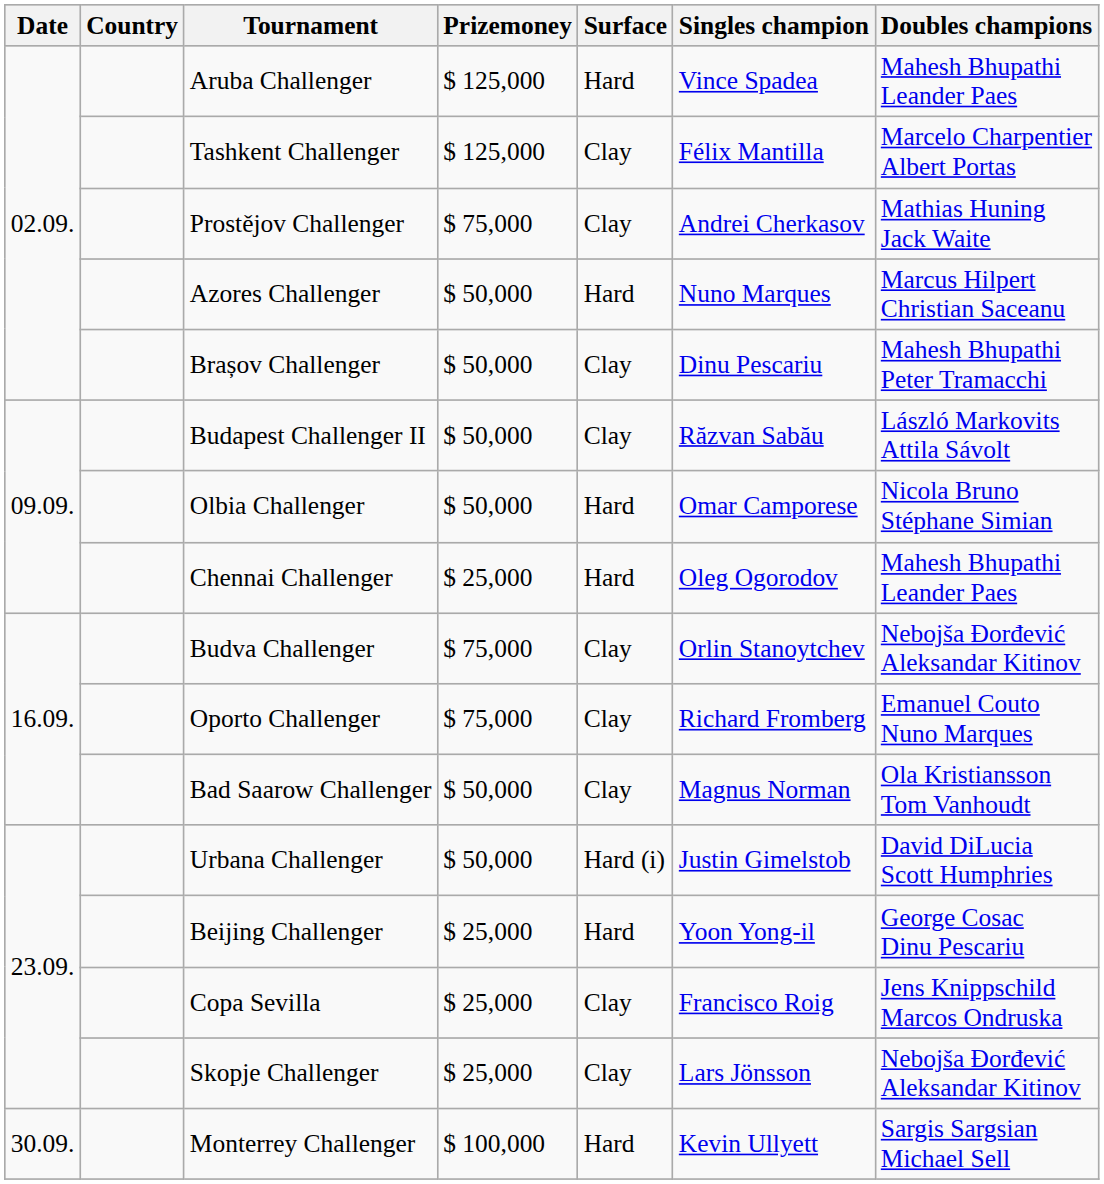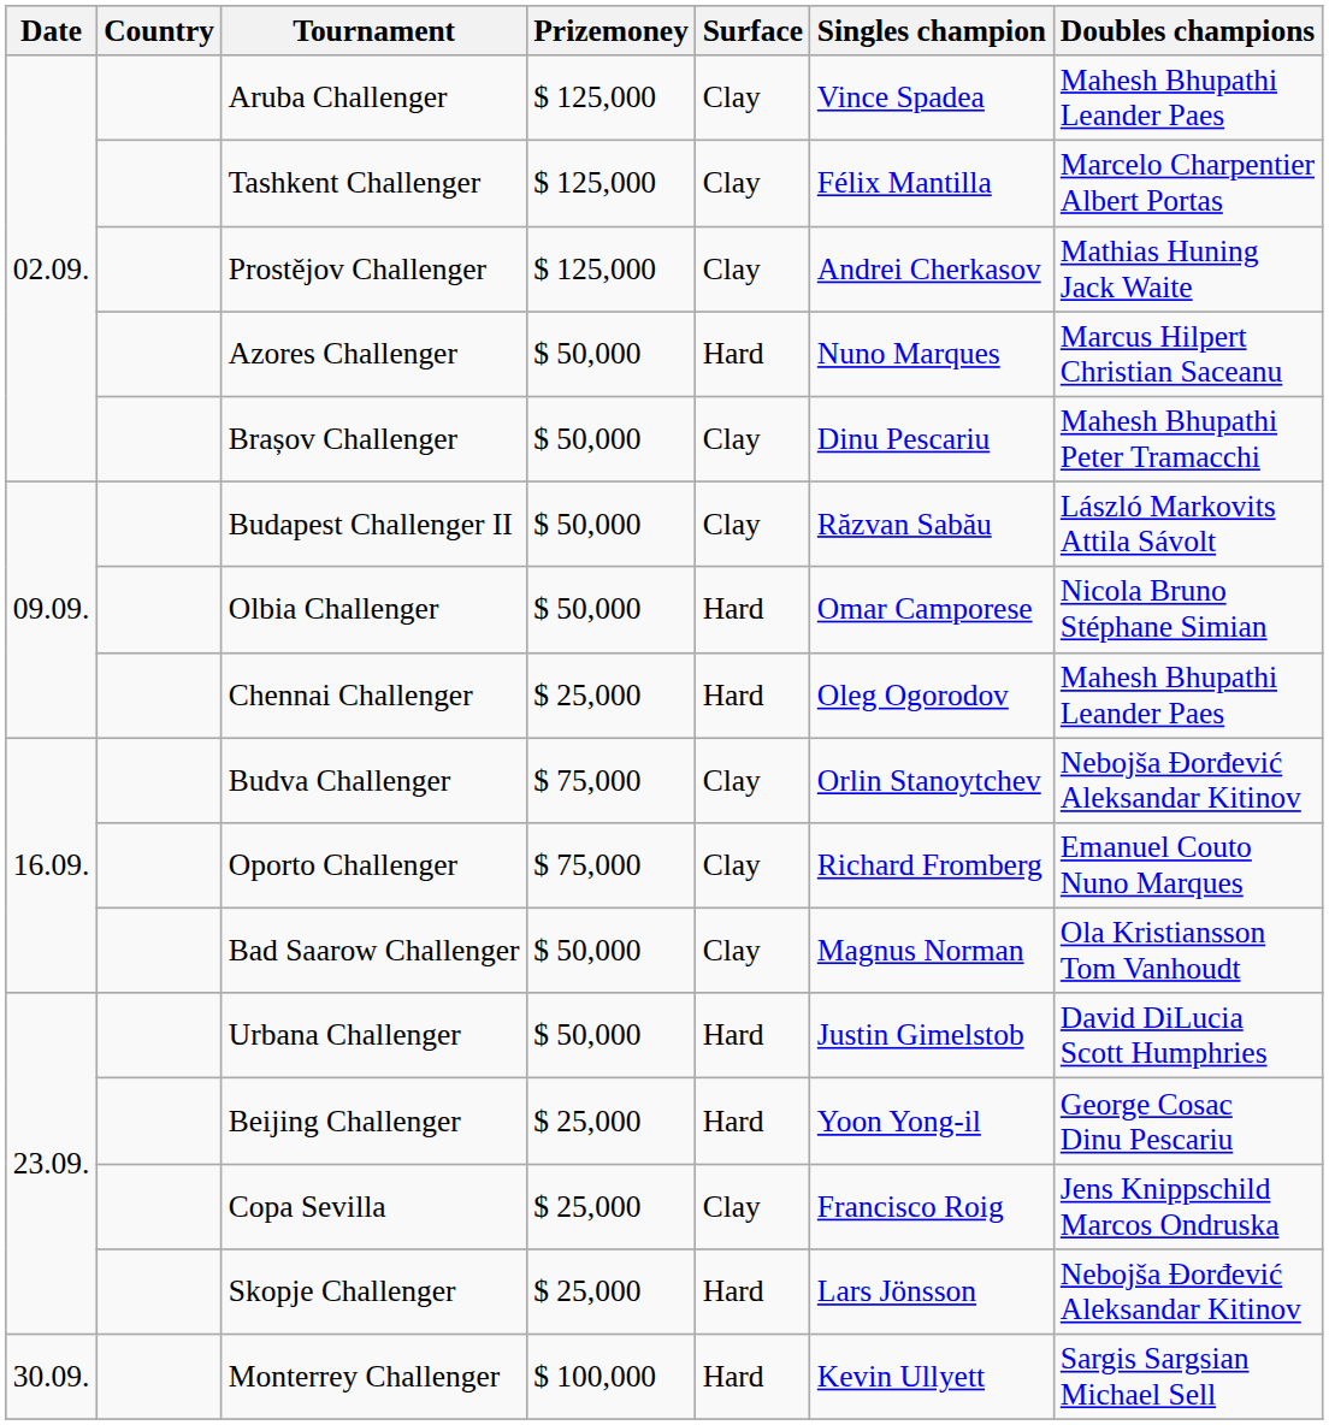 <table class="sortable wikitable" style=font-size:97%>
 <tr>
 <th>Date</th>
 <th>Country</th>
 <th>Tournament</th>
 <th>Prizemoney</th>
 <th>Surface</th>
 <th>Singles champion</th>
 <th>Doubles champions</th>
 </tr>
 <tr>
 <td rowspan="5">02.09.</td>
 <td></td>
 <td>Aruba Challenger</td>
 <td>$ 125,000</td>
-<td>Hard</td>
+<td>Clay</td>
 <td> <a href='#'>Vince Spadea</a></td>
 <td> <a href='#'>Mahesh Bhupathi</a><br> <a href='#'>Leander Paes</a></td>
 </tr>
 <tr>
 <td></td>
 <td>Tashkent Challenger</td>
 <td>$ 125,000</td>
 <td>Clay</td>
 <td> <a href='#'>Félix Mantilla</a></td>
 <td> <a href='#'>Marcelo Charpentier</a><br> <a href='#'>Albert Portas</a></td>
 </tr>
 <tr>
 <td></td>
 <td>Prostějov Challenger</td>
-<td>$ 75,000</td>
+<td>$ 125,000</td>
 <td>Clay</td>
 <td> <a href='#'>Andrei Cherkasov</a></td>
 <td> <a href='#'>Mathias Huning</a> <br>  <a href='#'>Jack Waite</a></td>
 </tr>
 <tr>
 <td></td>
 <td>Azores Challenger</td>
 <td>$ 50,000</td>
 <td>Hard</td>
 <td> <a href='#'>Nuno Marques</a></td>
 <td> <a href='#'>Marcus Hilpert</a><br> <a href='#'>Christian Saceanu</a></td>
 </tr>
 <tr>
 <td></td>
 <td>Brașov Challenger</td>
 <td>$ 50,000</td>
 <td>Clay</td>
 <td> <a href='#'>Dinu Pescariu</a></td>
 <td> <a href='#'>Mahesh Bhupathi</a><br> <a href='#'>Peter Tramacchi</a></td>
 </tr>
 <tr>
 <td rowspan="3">09.09.</td>
 <td></td>
 <td>Budapest Challenger II</td>
 <td>$ 50,000</td>
 <td>Clay</td>
 <td> <a href='#'>Răzvan Sabău</a></td>
 <td> <a href='#'>László Markovits</a><br> <a href='#'>Attila Sávolt</a></td>
 </tr>
 <tr>
 <td></td>
 <td>Olbia Challenger</td>
 <td>$ 50,000</td>
 <td>Hard</td>
 <td> <a href='#'>Omar Camporese</a></td>
 <td> <a href='#'>Nicola Bruno</a><br> <a href='#'>Stéphane Simian</a></td>
 </tr>
 <tr>
 <td></td>
 <td>Chennai Challenger</td>
 <td>$ 25,000</td>
 <td>Hard</td>
 <td> <a href='#'>Oleg Ogorodov</a></td>
 <td> <a href='#'>Mahesh Bhupathi</a><br> <a href='#'>Leander Paes</a></td>
 </tr>
 <tr>
 <td rowspan="3">16.09.</td>
 <td></td>
 <td>Budva Challenger</td>
 <td>$ 75,000</td>
 <td>Clay</td>
 <td> <a href='#'>Orlin Stanoytchev</a></td>
 <td> <a href='#'>Nebojša Đorđević</a><br> <a href='#'>Aleksandar Kitinov</a></td>
 </tr>
 <tr>
 <td></td>
 <td>Oporto Challenger</td>
 <td>$ 75,000</td>
 <td>Clay</td>
 <td> <a href='#'>Richard Fromberg</a></td>
 <td> <a href='#'>Emanuel Couto</a><br> <a href='#'>Nuno Marques</a></td>
 </tr>
 <tr>
 <td></td>
 <td>Bad Saarow Challenger</td>
 <td>$ 50,000</td>
 <td>Clay</td>
 <td> <a href='#'>Magnus Norman</a></td>
 <td> <a href='#'>Ola Kristiansson</a><br> <a href='#'>Tom Vanhoudt</a></td>
 </tr>
 <tr>
 <td rowspan="4">23.09.</td>
 <td></td>
 <td>Urbana Challenger</td>
 <td>$ 50,000</td>
-<td>Hard (i)</td>
+<td>Hard</td>
 <td> <a href='#'>Justin Gimelstob</a></td>
 <td> <a href='#'>David DiLucia</a><br> <a href='#'>Scott Humphries</a></td>
 </tr>
 <tr>
 <td></td>
 <td>Beijing Challenger</td>
 <td>$ 25,000</td>
 <td>Hard</td>
 <td> <a href='#'>Yoon Yong-il</a></td>
 <td> <a href='#'>George Cosac</a><br>  <a href='#'>Dinu Pescariu</a></td>
 </tr>
 <tr>
 <td></td>
 <td>Copa Sevilla</td>
 <td>$ 25,000</td>
 <td>Clay</td>
 <td> <a href='#'>Francisco Roig</a></td>
 <td> <a href='#'>Jens Knippschild</a><br> <a href='#'>Marcos Ondruska</a></td>
 </tr>
 <tr>
 <td></td>
 <td>Skopje Challenger</td>
 <td>$ 25,000</td>
-<td>Clay</td>
+<td>Hard</td>
 <td> <a href='#'>Lars Jönsson</a></td>
 <td> <a href='#'>Nebojša Đorđević</a><br> <a href='#'>Aleksandar Kitinov</a></td>
 </tr>
 <tr>
 <td>30.09.</td>
 <td></td>
 <td>Monterrey Challenger</td>
 <td>$ 100,000</td>
 <td>Hard</td>
 <td> <a href='#'>Kevin Ullyett</a></td>
 <td> <a href='#'>Sargis Sargsian</a><br> <a href='#'>Michael Sell</a></td>
 </tr>
 </table>
